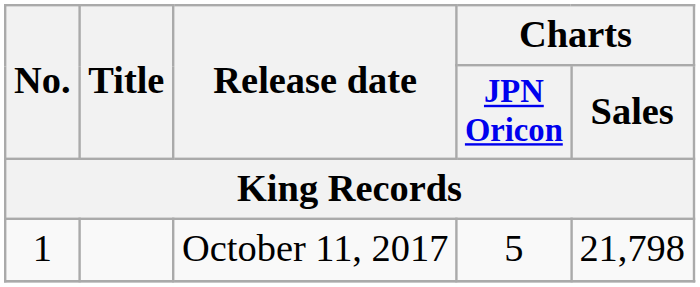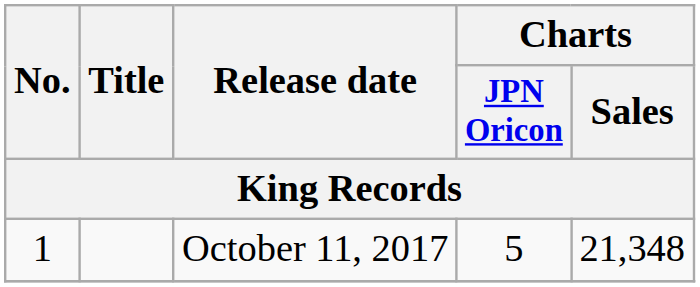 <table class="wikitable">
 <tr>
 <th rowspan="2">No.</th>
 <th rowspan="2">Title</th>
 <th rowspan="2">Release date</th>
 <th colspan="2">Charts</th>
 </tr>
 <tr>
 <th style="width:3em;font-size:85%;"><a href='#'>JPN<br>Oricon</a><br></th>
 <th>Sales</th>
 </tr>
 <tr>
 <th colspan="5">King Records</th>
 </tr>
 <tr>
 <td style="text-align:center;">1</td>
 <td></td>
 <td> October 11, 2017</td>
 <td style="text-align:center;">5</td>
-<td>21,798</td>
+<td>21,348</td>
 </tr>
 <tr>
 </tr>
 </table>
